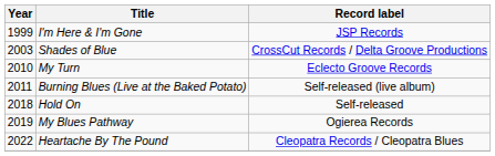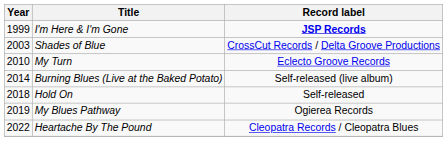 <table class="wikitable sortable">
 <tr>
 <th>Year</th>
 <th>Title</th>
 <th>Record label</th>
 </tr>
 <tr>
 <td>1999</td>
 <td><em>I'm Here & I'm Gone</em></td>
-<td style="text-align:center;"><a href='#'>JSP Records</a></td>
+<td style="text-align:center;"><strong><a href='#'>JSP Records</a></strong></td>
 </tr>
 <tr>
 <td>2003</td>
 <td><em>Shades of Blue</em></td>
 <td style="text-align:center;"><a href='#'>CrossCut Records</a> / <a href='#'>Delta Groove Productions</a></td>
 </tr>
 <tr>
 <td>2010</td>
 <td><em>My Turn</em></td>
 <td style="text-align:center;"><a href='#'>Eclecto Groove Records</a></td>
 </tr>
 <tr>
-<td>2011</td>
+<td>2014</td>
 <td><em>Burning Blues (Live at the Baked Potato)</em></td>
 <td style="text-align:center;">Self-released (live album)</td>
 </tr>
 <tr>
 <td>2018</td>
 <td><em>Hold On</em></td>
 <td style="text-align:center;">Self-released</td>
 </tr>
 <tr>
 <td>2019</td>
 <td><em>My Blues Pathway</em></td>
 <td style="text-align:center;">Ogierea Records</td>
 </tr>
 <tr>
 <td>2022</td>
 <td><em>Heartache By The Pound</em></td>
 <td style="text-align:center;"><a href='#'>Cleopatra Records</a> / Cleopatra Blues</td>
 </tr>
 <tr>
 </tr>
 </table>
